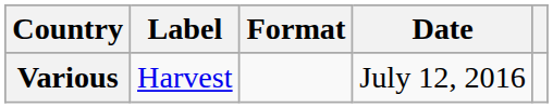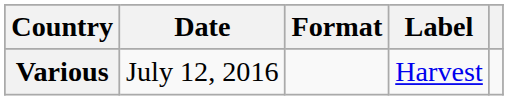 <table class="wikitable plainrowheaders" border="1">
 <tr>
 <th scope="col">Country</th>
+<th scope="col">Date</th>
+<th scope="col">Format</th>
 <th scope="col">Label</th>
-<th scope="col">Format</th>
-<th scope="col">Date</th>
 <th scope="col"></th>
 </tr>
 <tr>
 <th scope="row">Various</th>
+<td>July 12, 2016</td>
+<td></td>
 <td><a href='#'>Harvest</a></td>
-<td></td>
-<td>July 12, 2016</td>
 <td align="center"></td>
 </tr>
 </table>
